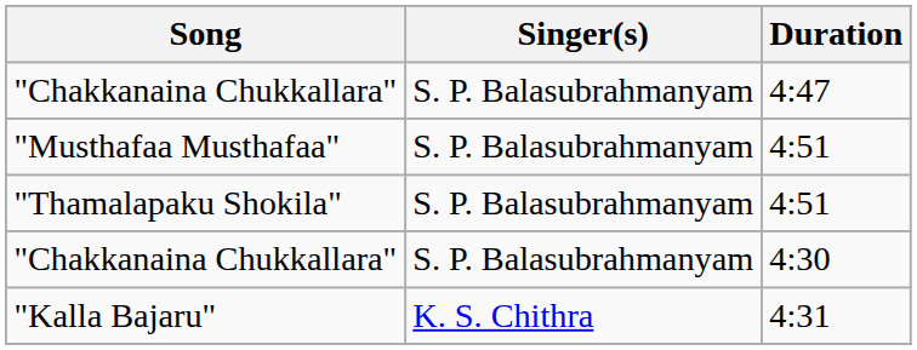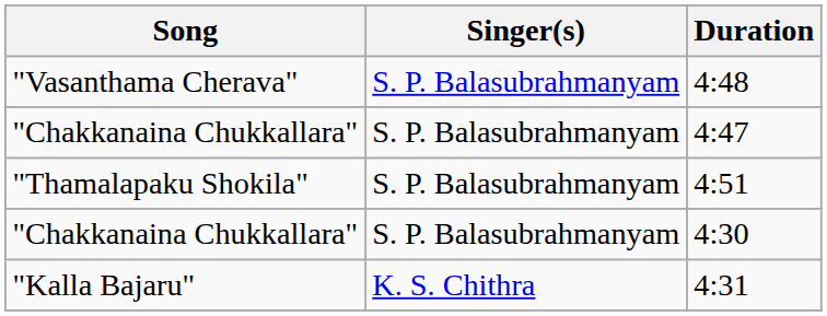 <table class="wikitable" style="font-size:95%;">
 <tr>
 <th>Song</th>
 <th>Singer(s)</th>
 <th>Duration</th>
 </tr>
 <tr>
+<td>"Vasanthama Cherava"</td>
+<td><a href='#'>S. P. Balasubrahmanyam</a></td>
+<td>4:48</td>
+</tr>
+<tr>
 <td>"Chakkanaina Chukkallara"</td>
 <td>S. P. Balasubrahmanyam</td>
 <td>4:47</td>
-</tr>
-<tr>
-<td>"Musthafaa Musthafaa"</td>
-<td>S. P. Balasubrahmanyam</td>
-<td>4:51</td>
 </tr>
 <tr>
 <td>"Thamalapaku Shokila"</td>
 <td>S. P. Balasubrahmanyam</td>
 <td>4:51</td>
 </tr>
 <tr>
 <td>"Chakkanaina Chukkallara"</td>
 <td>S. P. Balasubrahmanyam</td>
 <td>4:30</td>
 </tr>
 <tr>
 <td>"Kalla Bajaru"</td>
 <td><a href='#'>K. S. Chithra</a></td>
 <td>4:31</td>
 </tr>
 </table>
